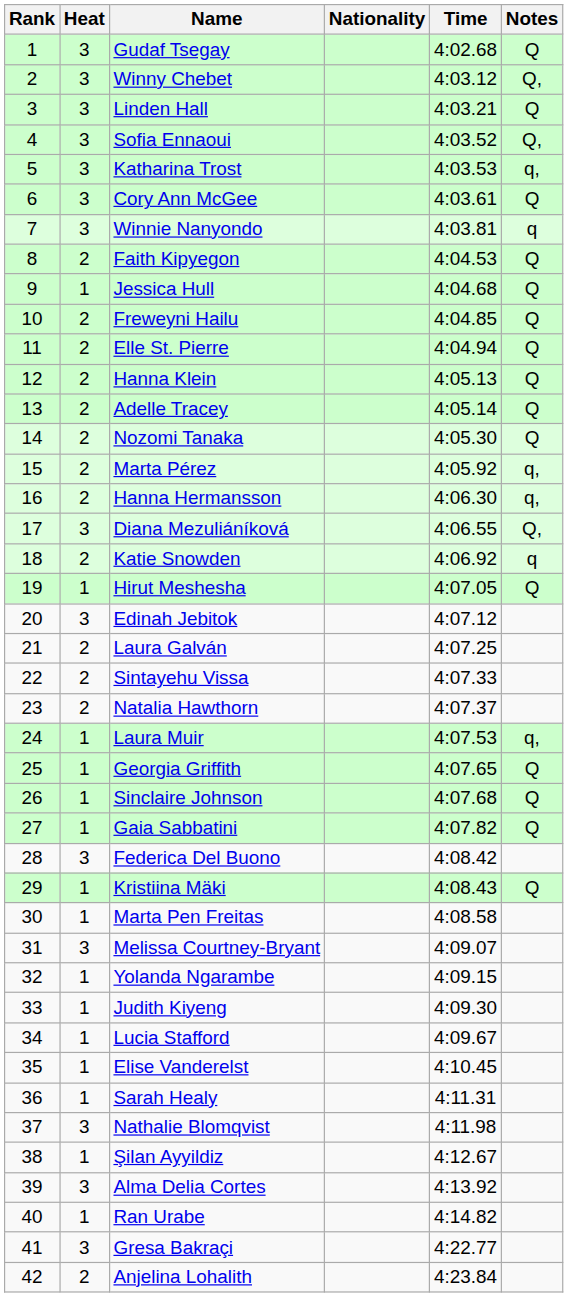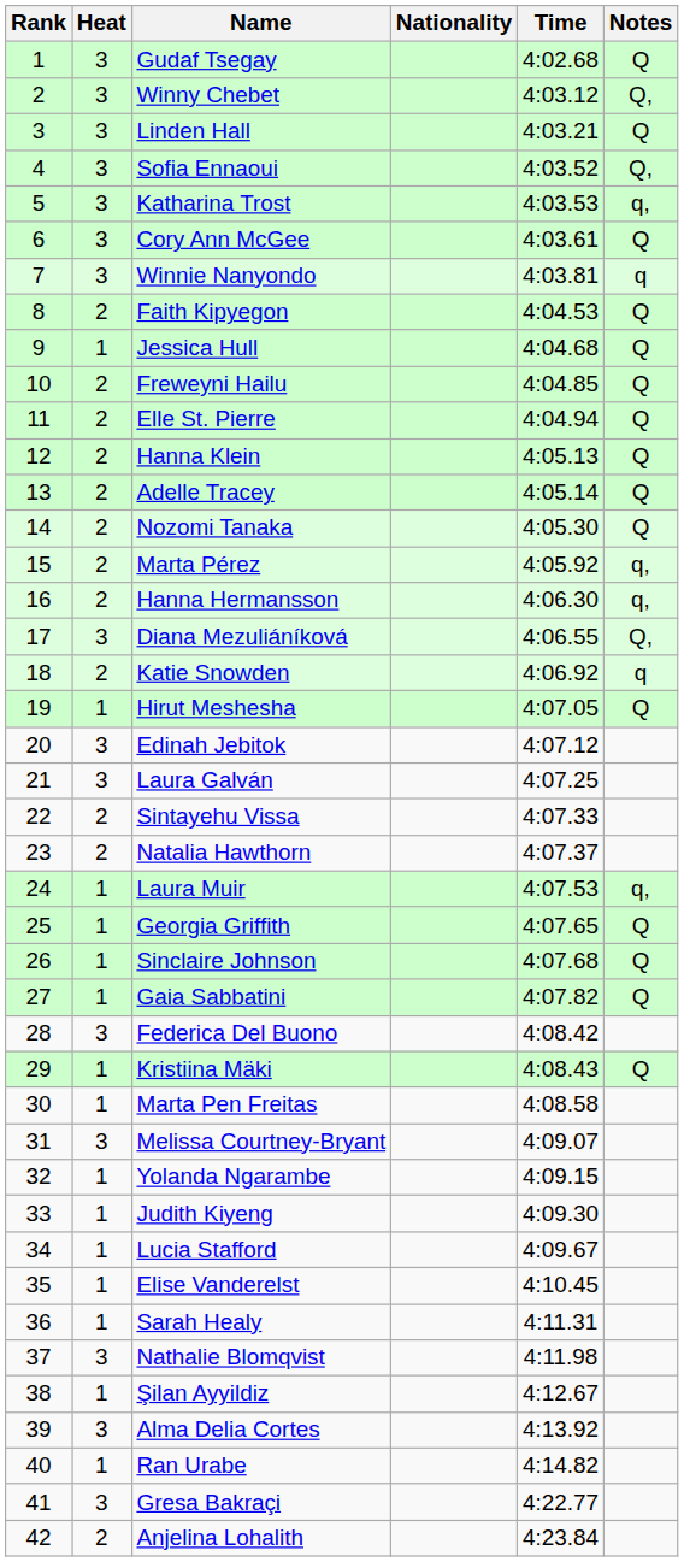 <table class="wikitable sortable" style="text-align:center">
 <tr>
 <th>Rank</th>
 <th>Heat</th>
 <th>Name</th>
 <th>Nationality</th>
 <th>Time</th>
 <th>Notes</th>
 </tr>
 <tr bgcolor=ccffcc>
 <td>1</td>
 <td>3</td>
 <td align=left><a href='#'>Gudaf Tsegay</a></td>
 <td align=left></td>
 <td>4:02.68</td>
 <td>Q</td>
 </tr>
 <tr bgcolor=ccffcc>
 <td>2</td>
 <td>3</td>
 <td align=left><a href='#'>Winny Chebet</a></td>
 <td align=left></td>
 <td>4:03.12</td>
 <td>Q, </td>
 </tr>
 <tr bgcolor=ccffcc>
 <td>3</td>
 <td>3</td>
 <td align=left><a href='#'>Linden Hall</a></td>
 <td align=left></td>
 <td>4:03.21</td>
 <td>Q</td>
 </tr>
 <tr bgcolor=ccffcc>
 <td>4</td>
 <td>3</td>
 <td align=left><a href='#'>Sofia Ennaoui</a></td>
 <td align=left></td>
 <td>4:03.52</td>
 <td>Q, </td>
 </tr>
 <tr bgcolor=ccffcc>
 <td>5</td>
 <td>3</td>
 <td align=left><a href='#'>Katharina Trost</a></td>
 <td align=left></td>
 <td>4:03.53</td>
 <td>q, </td>
 </tr>
 <tr bgcolor=ccffcc>
 <td>6</td>
 <td>3</td>
 <td align=left><a href='#'>Cory Ann McGee</a></td>
 <td align="left"></td>
 <td>4:03.61</td>
 <td>Q</td>
 </tr>
 <tr bgcolor=ddffdd>
 <td>7</td>
 <td>3</td>
 <td align=left><a href='#'>Winnie Nanyondo</a></td>
 <td align=left></td>
 <td>4:03.81</td>
 <td>q</td>
 </tr>
 <tr bgcolor=ccffcc>
 <td>8</td>
 <td>2</td>
 <td align=left><a href='#'>Faith Kipyegon</a></td>
 <td align=left></td>
 <td>4:04.53</td>
 <td>Q</td>
 </tr>
 <tr bgcolor=ccffcc>
 <td>9</td>
 <td>1</td>
 <td align=left><a href='#'>Jessica Hull</a></td>
 <td align=left></td>
 <td>4:04.68</td>
 <td>Q</td>
 </tr>
 <tr bgcolor=ccffcc>
 <td>10</td>
 <td>2</td>
 <td align=left><a href='#'>Freweyni Hailu</a></td>
 <td align=left></td>
 <td>4:04.85</td>
 <td>Q</td>
 </tr>
 <tr bgcolor=ccffcc>
 <td>11</td>
 <td>2</td>
 <td align=left><a href='#'>Elle St. Pierre</a></td>
 <td align="left"></td>
 <td>4:04.94</td>
 <td>Q</td>
 </tr>
 <tr bgcolor=ccffcc>
 <td>12</td>
 <td>2</td>
 <td align=left><a href='#'>Hanna Klein</a></td>
 <td align=left></td>
 <td>4:05.13</td>
 <td>Q</td>
 </tr>
 <tr bgcolor=ccffcc>
 <td>13</td>
 <td>2</td>
 <td align=left><a href='#'>Adelle Tracey</a></td>
 <td align=left></td>
 <td>4:05.14</td>
 <td>Q</td>
 </tr>
 <tr bgcolor=ddffdd>
 <td>14</td>
 <td>2</td>
 <td align=left><a href='#'>Nozomi Tanaka</a></td>
 <td align=left></td>
 <td>4:05.30</td>
 <td>Q</td>
 </tr>
 <tr bgcolor=ddffdd>
 <td>15</td>
 <td>2</td>
 <td align=left><a href='#'>Marta Pérez</a></td>
 <td align=left></td>
 <td>4:05.92</td>
 <td>q, </td>
 </tr>
 <tr bgcolor=ddffdd>
 <td>16</td>
 <td>2</td>
 <td align=left><a href='#'>Hanna Hermansson</a></td>
 <td align=left></td>
 <td>4:06.30</td>
 <td>q, </td>
 </tr>
 <tr bgcolor=ddffdd>
 <td>17</td>
 <td>3</td>
 <td align=left><a href='#'>Diana Mezuliáníková</a></td>
 <td align=left></td>
 <td>4:06.55</td>
 <td>Q, </td>
 </tr>
 <tr bgcolor=ddffdd>
 <td>18</td>
 <td>2</td>
 <td align=left><a href='#'>Katie Snowden</a></td>
 <td align=left></td>
 <td>4:06.92</td>
 <td>q</td>
 </tr>
 <tr bgcolor=ccffcc>
 <td>19</td>
 <td>1</td>
 <td align=left><a href='#'>Hirut Meshesha</a></td>
 <td align=left></td>
 <td>4:07.05</td>
 <td>Q</td>
 </tr>
 <tr>
 <td>20</td>
 <td>3</td>
 <td align=left><a href='#'>Edinah Jebitok</a></td>
 <td align=left></td>
 <td>4:07.12</td>
 <td></td>
 </tr>
 <tr>
 <td>21</td>
-<td>2</td>
+<td>3</td>
 <td align=left><a href='#'>Laura Galván</a></td>
 <td align=left></td>
 <td>4:07.25</td>
 <td></td>
 </tr>
 <tr>
 <td>22</td>
 <td>2</td>
 <td align=left><a href='#'>Sintayehu Vissa</a></td>
 <td align=left></td>
 <td>4:07.33</td>
 <td></td>
 </tr>
 <tr>
 <td>23</td>
 <td>2</td>
 <td align=left><a href='#'>Natalia Hawthorn</a></td>
 <td align=left></td>
 <td>4:07.37</td>
 <td></td>
 </tr>
 <tr bgcolor=ccffcc>
 <td>24</td>
 <td>1</td>
 <td align=left><a href='#'>Laura Muir</a></td>
 <td align=left></td>
 <td>4:07.53</td>
 <td>q, </td>
 </tr>
 <tr bgcolor=ccffcc>
 <td>25</td>
 <td>1</td>
 <td align=left><a href='#'>Georgia Griffith</a></td>
 <td align=left></td>
 <td>4:07.65</td>
 <td>Q</td>
 </tr>
 <tr bgcolor=ccffcc>
 <td>26</td>
 <td>1</td>
 <td align=left><a href='#'>Sinclaire Johnson</a></td>
 <td align=left></td>
 <td>4:07.68</td>
 <td>Q</td>
 </tr>
 <tr bgcolor=ccffcc>
 <td>27</td>
 <td>1</td>
 <td align=left><a href='#'>Gaia Sabbatini</a></td>
 <td align=left></td>
 <td>4:07.82</td>
 <td>Q</td>
 </tr>
 <tr>
 <td>28</td>
 <td>3</td>
 <td align=left><a href='#'>Federica Del Buono</a></td>
 <td align=left></td>
 <td>4:08.42</td>
 <td></td>
 </tr>
 <tr bgcolor=ccffcc>
 <td>29</td>
 <td>1</td>
 <td align=left><a href='#'>Kristiina Mäki</a></td>
 <td align=left></td>
 <td>4:08.43</td>
 <td>Q</td>
 </tr>
 <tr>
 <td>30</td>
 <td>1</td>
 <td align=left><a href='#'>Marta Pen Freitas</a></td>
 <td align=left></td>
 <td>4:08.58</td>
 <td></td>
 </tr>
 <tr>
 <td>31</td>
 <td>3</td>
 <td align=left><a href='#'>Melissa Courtney-Bryant</a></td>
 <td align=left></td>
 <td>4:09.07</td>
 <td></td>
 </tr>
 <tr>
 <td>32</td>
 <td>1</td>
 <td align=left><a href='#'>Yolanda Ngarambe</a></td>
 <td align=left></td>
 <td>4:09.15</td>
 <td></td>
 </tr>
 <tr>
 <td>33</td>
 <td>1</td>
 <td align=left><a href='#'>Judith Kiyeng</a></td>
 <td align=left></td>
 <td>4:09.30</td>
 <td></td>
 </tr>
 <tr>
 <td>34</td>
 <td>1</td>
 <td align=left><a href='#'>Lucia Stafford</a></td>
 <td align=left></td>
 <td>4:09.67</td>
 <td></td>
 </tr>
 <tr>
 <td>35</td>
 <td>1</td>
 <td align=left><a href='#'>Elise Vanderelst</a></td>
 <td align=left></td>
 <td>4:10.45</td>
 <td></td>
 </tr>
 <tr>
 <td>36</td>
 <td>1</td>
 <td align=left><a href='#'>Sarah Healy</a></td>
 <td align=left></td>
 <td>4:11.31</td>
 <td></td>
 </tr>
 <tr>
 <td>37</td>
 <td>3</td>
 <td align=left><a href='#'>Nathalie Blomqvist</a></td>
 <td align=left></td>
 <td>4:11.98</td>
 <td></td>
 </tr>
 <tr>
 <td>38</td>
 <td>1</td>
 <td align=left><a href='#'>Şilan Ayyildiz</a></td>
 <td align=left></td>
 <td>4:12.67</td>
 <td></td>
 </tr>
 <tr>
 <td>39</td>
 <td>3</td>
 <td align=left><a href='#'>Alma Delia Cortes</a></td>
 <td align=left></td>
 <td>4:13.92</td>
 <td></td>
 </tr>
 <tr>
 <td>40</td>
 <td>1</td>
 <td align=left><a href='#'>Ran Urabe</a></td>
 <td align=left></td>
 <td>4:14.82</td>
 <td></td>
 </tr>
 <tr>
 <td>41</td>
 <td>3</td>
 <td align=left><a href='#'>Gresa Bakraçi</a></td>
 <td align=left></td>
 <td>4:22.77</td>
 <td></td>
 </tr>
 <tr>
 <td>42</td>
 <td>2</td>
 <td align=left><a href='#'>Anjelina Lohalith</a></td>
 <td align=left></td>
 <td>4:23.84</td>
 <td></td>
 </tr>
 </table>
